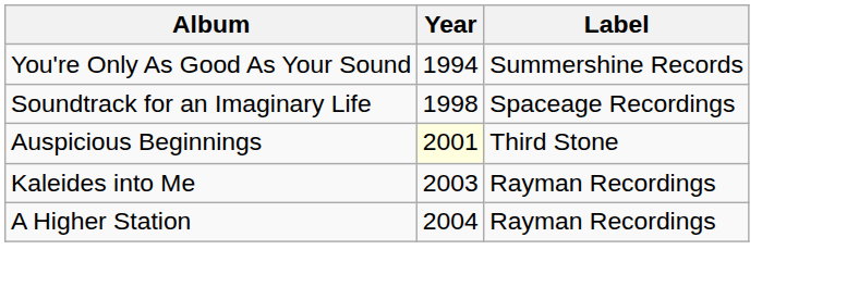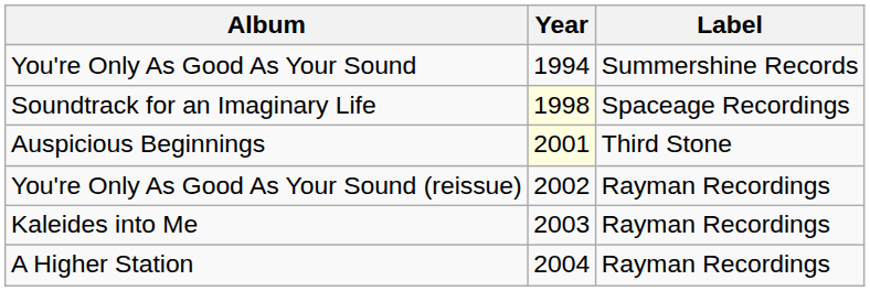 <table class="wikitable">
 <tr>
 <th>Album</th>
 <th>Year</th>
 <th>Label</th>
 </tr>
 <tr>
 <td>You're Only As Good As Your Sound</td>
 <td>1994</td>
 <td>Summershine Records</td>
 </tr>
 <tr>
 <td>Soundtrack for an Imaginary Life</td>
-<td>1998</td>
+<td style="background: lightyellow;">1998</td>
 <td>Spaceage Recordings</td>
 </tr>
 <tr>
 <td>Auspicious Beginnings</td>
 <td style="background: lightyellow;">2001</td>
 <td>Third Stone</td>
+</tr>
+<tr>
+<td>You're Only As Good As Your Sound (reissue)</td>
+<td>2002</td>
+<td>Rayman Recordings</td>
 </tr>
 <tr>
 <td>Kaleides into Me</td>
 <td>2003</td>
 <td>Rayman Recordings</td>
 </tr>
 <tr>
 <td>A Higher Station</td>
 <td>2004</td>
 <td>Rayman Recordings</td>
 </tr>
 </table>
